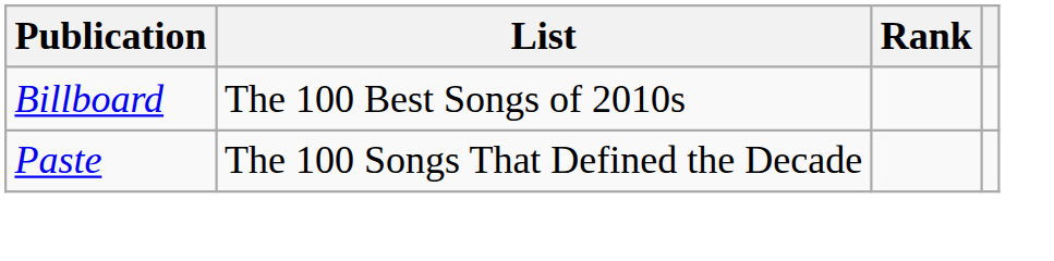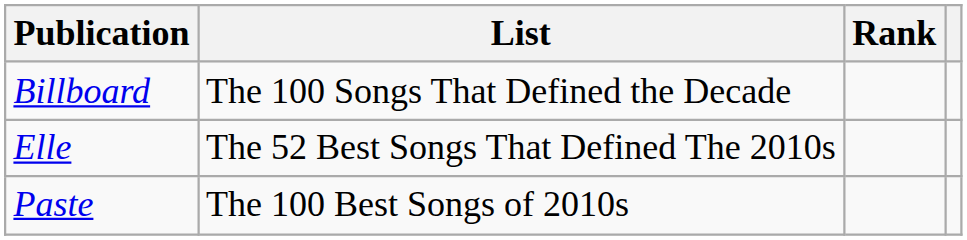 <table class="sortable wikitable">
 <tr>
 <th>Publication</th>
 <th>List</th>
 <th>Rank</th>
 <th class="unsortable"></th>
 </tr>
 <tr>
 <td><em><a href='#'>Billboard</a></em></td>
-<td>The 100 Best Songs of 2010s</td>
+<td>The 100 Songs That Defined the Decade</td>
+<td></td>
+<td></td>
+</tr>
+<tr>
+<td><em><a href='#'>Elle</a></em></td>
+<td>The 52 Best Songs That Defined The 2010s</td>
 <td></td>
 <td></td>
 </tr>
 <tr>
 <td><em><a href='#'>Paste</a></em></td>
-<td>The 100 Songs That Defined the Decade</td>
+<td>The 100 Best Songs of 2010s</td>
 <td></td>
 <td></td>
 </tr>
 </table>
